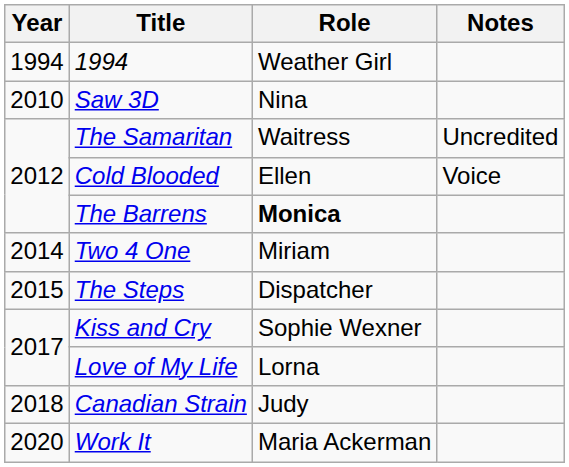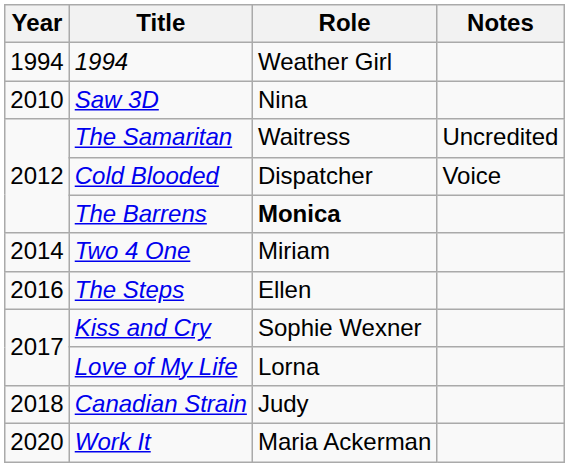 <table class="wikitable sortable">
 <tr>
 <th>Year</th>
 <th>Title</th>
 <th>Role</th>
 <th class="unsortable">Notes</th>
 </tr>
 <tr>
 <td>1994</td>
 <td><em>1994</em></td>
 <td>Weather Girl</td>
 <td></td>
 </tr>
 <tr>
 <td>2010</td>
 <td><em><a href='#'>Saw 3D</a></em></td>
 <td>Nina</td>
 <td></td>
 </tr>
 <tr>
 <td rowspan="3">2012</td>
 <td data-sort-value="Samaritan, The"><em><a href='#'>The Samaritan</a></em></td>
 <td>Waitress</td>
 <td>Uncredited</td>
 </tr>
 <tr>
 <td><em><a href='#'>Cold Blooded</a></em></td>
-<td>Ellen</td>
+<td>Dispatcher</td>
 <td>Voice</td>
 </tr>
 <tr>
 <td data-sort-value="Barrens, The"><em><a href='#'>The Barrens</a></em></td>
 <td><strong>Monica</strong></td>
 <td></td>
 </tr>
 <tr>
 <td>2014</td>
 <td><em><a href='#'>Two 4 One</a></em></td>
 <td>Miriam</td>
 <td></td>
 </tr>
 <tr>
-<td>2015</td>
+<td>2016</td>
 <td data-sort-value="Steps, The"><em><a href='#'>The Steps</a></em></td>
-<td>Dispatcher</td>
+<td>Ellen</td>
 <td></td>
 </tr>
 <tr>
 <td rowspan="2">2017</td>
 <td><em><a href='#'>Kiss and Cry</a></em></td>
 <td>Sophie Wexner</td>
 <td></td>
 </tr>
 <tr>
 <td><em><a href='#'>Love of My Life</a></em></td>
 <td>Lorna</td>
 <td></td>
 </tr>
 <tr>
 <td>2018</td>
 <td><em><a href='#'>Canadian Strain</a></em></td>
 <td>Judy</td>
 <td></td>
 </tr>
 <tr>
 <td>2020</td>
 <td><a href='#'><em>Work It</em></a></td>
 <td>Maria Ackerman</td>
 <td></td>
 </tr>
 </table>
